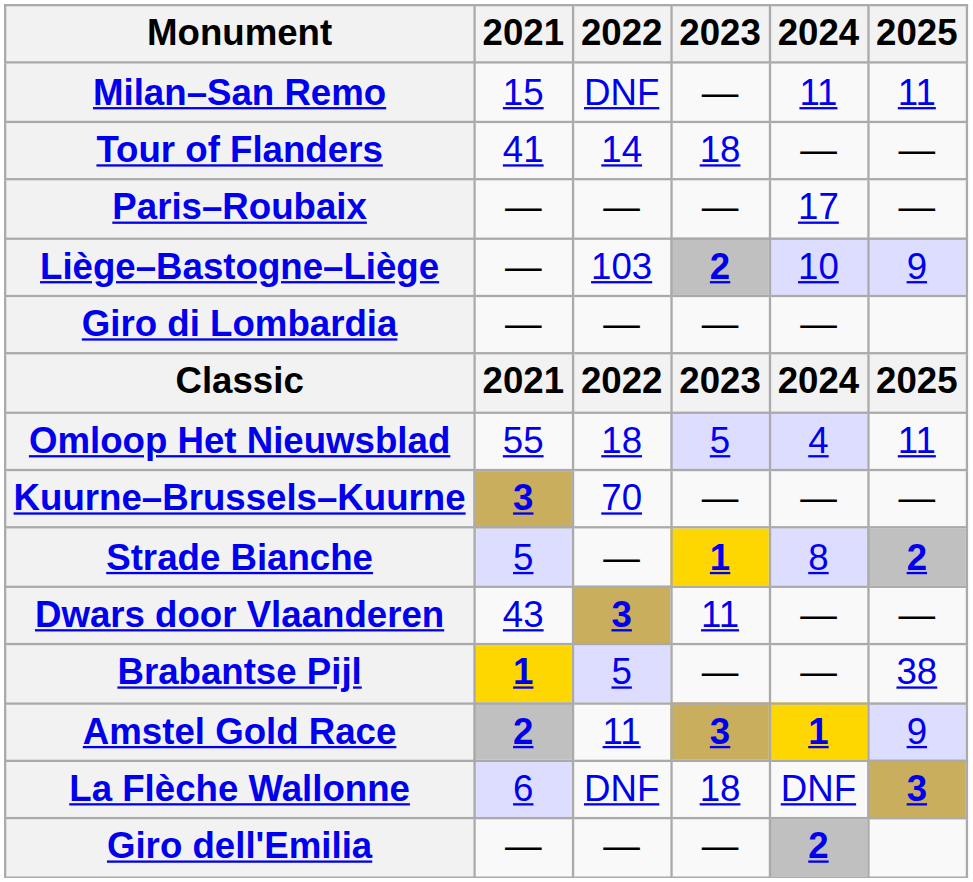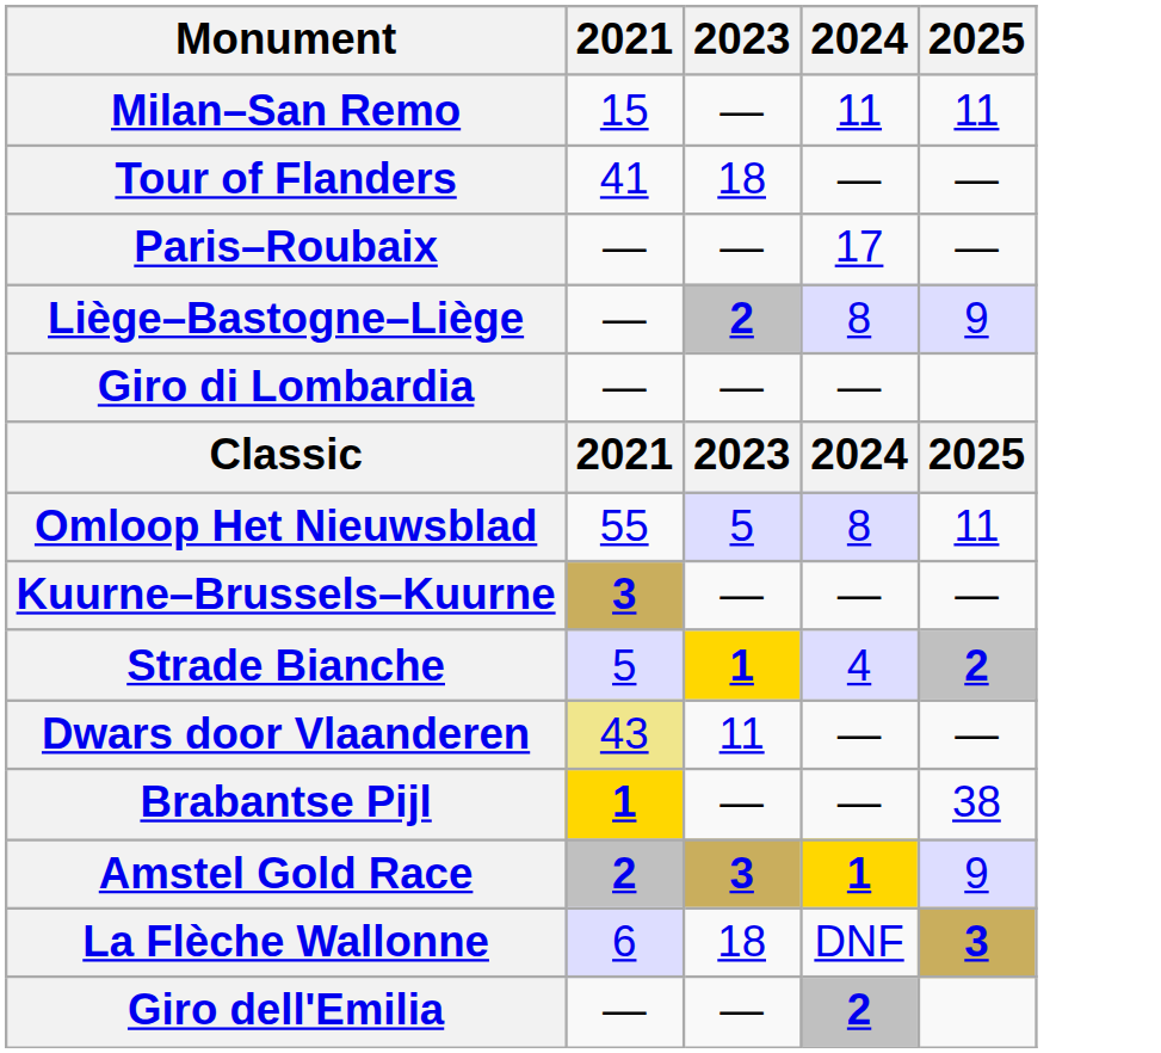 <table class="wikitable plainrowheaders">
 <tr>
 <th>Monument</th>
 <th scope="col">2021</th>
-<th scope="col">2022</th>
 <th scope="col">2023</th>
 <th scope="col">2024</th>
 <th scope="col">2025</th>
 </tr>
 <tr style="text-align:center;">
 <th scope="row"><a href='#'>Milan–San Remo</a></th>
 <td><a href='#'>15</a></td>
-<td><a href='#'>DNF</a></td>
 <td>—</td>
 <td><a href='#'>11</a></td>
 <td><a href='#'>11</a></td>
 </tr>
 <tr style="text-align:center;">
 <th scope="row"><a href='#'>Tour of Flanders</a></th>
 <td><a href='#'>41</a></td>
-<td><a href='#'>14</a></td>
 <td><a href='#'>18</a></td>
 <td>—</td>
 <td>—</td>
 </tr>
 <tr style="text-align:center;">
 <th scope="row"><a href='#'>Paris–Roubaix</a></th>
 <td>—</td>
 <td>—</td>
-<td>—</td>
 <td><a href='#'>17</a></td>
 <td>—</td>
 </tr>
 <tr style="text-align:center;">
 <th scope="row"><a href='#'>Liège–Bastogne–Liège</a></th>
 <td>—</td>
-<td><a href='#'>103</a></td>
 <td style="background:silver;"><a href='#'><strong>2</strong></a></td>
-<td style="background:#ddf;"><a href='#'>10</a></td>
+<td style="background:#ddf;"><a href='#'>8</a></td>
 <td style="background:#ddf;"><a href='#'>9</a></td>
 </tr>
 <tr style="text-align:center;">
 <th scope="row"><a href='#'>Giro di Lombardia</a></th>
-<td>—</td>
 <td>—</td>
 <td>—</td>
 <td>—</td>
 <td></td>
 </tr>
 <tr>
 <th>Classic</th>
 <th scope="col">2021</th>
-<th scope="col">2022</th>
 <th scope="col">2023</th>
 <th scope="col">2024</th>
 <th scope="col">2025</th>
 </tr>
 <tr style="text-align:center;">
 <th scope="row"><a href='#'>Omloop Het Nieuwsblad</a></th>
 <td><a href='#'>55</a></td>
-<td><a href='#'>18</a></td>
 <td style="background:#ddf;"><a href='#'>5</a></td>
-<td style="background:#ddf;"><a href='#'>4</a></td>
+<td style="background:#ddf;"><a href='#'>8</a></td>
 <td><a href='#'>11</a></td>
 </tr>
 <tr style="text-align:center;">
 <th scope="row"><a href='#'>Kuurne–Brussels–Kuurne</a></th>
 <td style="background:#C9AE5D;"><a href='#'><strong>3</strong></a></td>
-<td><a href='#'>70</a></td>
 <td>—</td>
 <td>—</td>
 <td>—</td>
 </tr>
 <tr style="text-align:center;">
 <th scope="row"><a href='#'>Strade Bianche</a></th>
 <td style="background:#ddf;"><a href='#'>5</a></td>
-<td>—</td>
 <td style="background:gold;"><a href='#'><strong>1</strong></a></td>
-<td style="background:#ddf;"><a href='#'>8</a></td>
+<td style="background:#ddf;"><a href='#'>4</a></td>
 <td style="background:silver;"><a href='#'><strong>2</strong></a></td>
 </tr>
 <tr style="text-align:center;">
 <th scope="row"><a href='#'>Dwars door Vlaanderen</a></th>
-<td><a href='#'>43</a></td>
-<td style="background:#C9AE5D;"><a href='#'><strong>3</strong></a></td>
+<td style="background: khaki;"><a href='#'>43</a></td>
 <td><a href='#'>11</a></td>
 <td>—</td>
 <td>—</td>
 </tr>
 <tr style="text-align:center;">
 <th scope="row"><a href='#'>Brabantse Pijl</a></th>
 <td style="background:gold;"><a href='#'><strong>1</strong></a></td>
-<td style="background:#ddf;"><a href='#'>5</a></td>
 <td>—</td>
 <td>—</td>
 <td><a href='#'>38</a></td>
 </tr>
 <tr style="text-align:center;">
 <th scope="row"><a href='#'>Amstel Gold Race</a></th>
 <td style="background:silver;"><a href='#'><strong>2</strong></a></td>
-<td><a href='#'>11</a></td>
 <td style="background:#C9AE5D;"><a href='#'><strong>3</strong></a></td>
 <td style="background:gold;"><a href='#'><strong>1</strong></a></td>
 <td style="background:#ddf;"><a href='#'>9</a></td>
 </tr>
 <tr style="text-align:center;">
 <th scope="row"><a href='#'>La Flèche Wallonne</a></th>
 <td style="background:#ddf;"><a href='#'>6</a></td>
-<td><a href='#'>DNF</a></td>
 <td><a href='#'>18</a></td>
 <td><a href='#'>DNF</a></td>
 <td style="background:#C9AE5D;"><a href='#'><strong>3</strong></a></td>
 </tr>
 <tr style="text-align:center;">
 <th scope="row"><a href='#'>Giro dell'Emilia</a></th>
 <td>—</td>
 <td>—</td>
-<td>—</td>
 <td style="background:silver;"><a href='#'><strong>2</strong></a></td>
 <td></td>
 </tr>
 </table>
